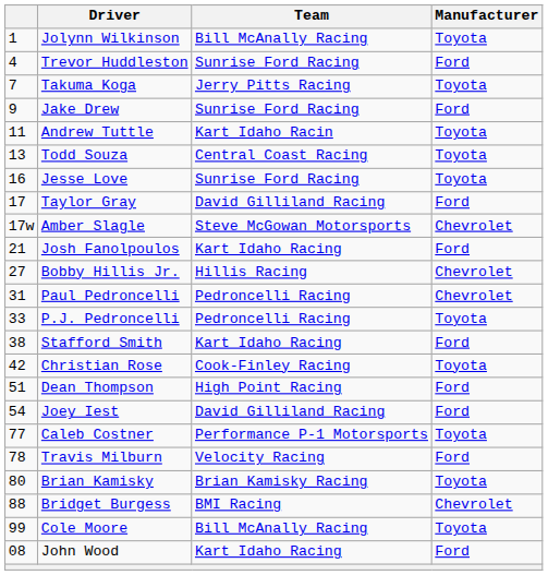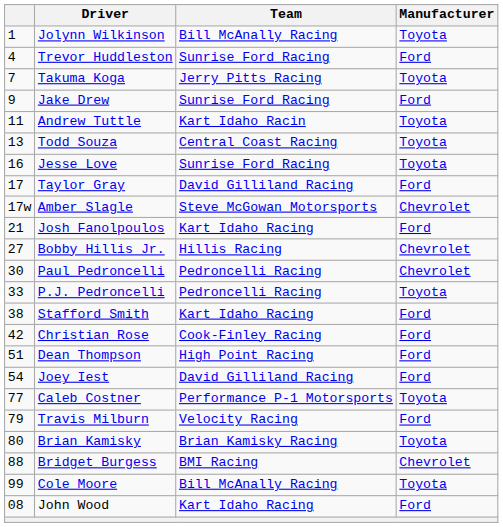 <table class="wikitable" style="font-size:95%">
 <tr>
 <th></th>
 <th>Driver</th>
 <th>Team</th>
 <th>Manufacturer</th>
 </tr>
 <tr>
 <td>1</td>
 <td><a href='#'>Jolynn Wilkinson</a></td>
 <td><a href='#'>Bill McAnally Racing</a></td>
 <td><a href='#'>Toyota</a></td>
 </tr>
 <tr>
 <td>4</td>
 <td><a href='#'>Trevor Huddleston</a></td>
 <td><a href='#'>Sunrise Ford Racing</a></td>
 <td><a href='#'>Ford</a></td>
 </tr>
 <tr>
 <td>7</td>
 <td><a href='#'>Takuma Koga</a></td>
 <td><a href='#'>Jerry Pitts Racing</a></td>
 <td><a href='#'>Toyota</a></td>
 </tr>
 <tr>
 <td>9</td>
 <td><a href='#'>Jake Drew</a></td>
 <td><a href='#'>Sunrise Ford Racing</a></td>
 <td><a href='#'>Ford</a></td>
 </tr>
 <tr>
 <td>11</td>
 <td><a href='#'>Andrew Tuttle</a></td>
 <td><a href='#'>Kart Idaho Racin</a></td>
 <td><a href='#'>Toyota</a></td>
 </tr>
 <tr>
 <td>13</td>
 <td><a href='#'>Todd Souza</a></td>
 <td><a href='#'>Central Coast Racing</a></td>
 <td><a href='#'>Toyota</a></td>
 </tr>
 <tr>
 <td>16</td>
 <td><a href='#'>Jesse Love</a></td>
 <td><a href='#'>Sunrise Ford Racing</a></td>
 <td><a href='#'>Toyota</a></td>
 </tr>
 <tr>
 <td>17</td>
 <td><a href='#'>Taylor Gray</a></td>
 <td><a href='#'>David Gilliland Racing</a></td>
 <td><a href='#'>Ford</a></td>
 </tr>
 <tr>
 <td>17w</td>
 <td><a href='#'>Amber Slagle</a></td>
 <td><a href='#'>Steve McGowan Motorsports</a></td>
 <td><a href='#'>Chevrolet</a></td>
 </tr>
 <tr>
 <td>21</td>
 <td><a href='#'>Josh Fanolpoulos</a></td>
 <td><a href='#'>Kart Idaho Racing</a></td>
 <td><a href='#'>Ford</a></td>
 </tr>
 <tr>
 <td>27</td>
 <td><a href='#'>Bobby Hillis Jr.</a></td>
 <td><a href='#'>Hillis Racing</a></td>
 <td><a href='#'>Chevrolet</a></td>
 </tr>
 <tr>
-<td>31</td>
+<td>30</td>
 <td><a href='#'>Paul Pedroncelli</a></td>
 <td><a href='#'>Pedroncelli Racing</a></td>
 <td><a href='#'>Chevrolet</a></td>
 </tr>
 <tr>
 <td>33</td>
 <td><a href='#'>P.J. Pedroncelli</a></td>
 <td><a href='#'>Pedroncelli Racing</a></td>
 <td><a href='#'>Toyota</a></td>
 </tr>
 <tr>
 <td>38</td>
 <td><a href='#'>Stafford Smith</a></td>
 <td><a href='#'>Kart Idaho Racing</a></td>
 <td><a href='#'>Ford</a></td>
 </tr>
 <tr>
 <td>42</td>
 <td><a href='#'>Christian Rose</a></td>
 <td><a href='#'>Cook-Finley Racing</a></td>
-<td><a href='#'>Toyota</a></td>
+<td><a href='#'>Ford</a></td>
 </tr>
 <tr>
 <td>51</td>
 <td><a href='#'>Dean Thompson</a></td>
 <td><a href='#'>High Point Racing</a></td>
 <td><a href='#'>Ford</a></td>
 </tr>
 <tr>
 <td>54</td>
 <td><a href='#'>Joey Iest</a></td>
 <td><a href='#'>David Gilliland Racing</a></td>
 <td><a href='#'>Ford</a></td>
 </tr>
 <tr>
 <td>77</td>
 <td><a href='#'>Caleb Costner</a></td>
 <td><a href='#'>Performance P-1 Motorsports</a></td>
 <td><a href='#'>Toyota</a></td>
 </tr>
 <tr>
-<td>78</td>
+<td>79</td>
 <td><a href='#'>Travis Milburn</a></td>
 <td><a href='#'>Velocity Racing</a></td>
 <td><a href='#'>Ford</a></td>
 </tr>
 <tr>
 <td>80</td>
 <td><a href='#'>Brian Kamisky</a></td>
 <td><a href='#'>Brian Kamisky Racing</a></td>
 <td><a href='#'>Toyota</a></td>
 </tr>
 <tr>
 <td>88</td>
 <td><a href='#'>Bridget Burgess</a></td>
 <td><a href='#'>BMI Racing</a></td>
 <td><a href='#'>Chevrolet</a></td>
 </tr>
 <tr>
 <td>99</td>
 <td><a href='#'>Cole Moore</a></td>
 <td><a href='#'>Bill McAnally Racing</a></td>
 <td><a href='#'>Toyota</a></td>
 </tr>
 <tr>
 <td>08</td>
 <td>John Wood</td>
 <td><a href='#'>Kart Idaho Racing</a></td>
 <td><a href='#'>Ford</a></td>
 </tr>
 <tr>
 <th colspan="7"></th>
 </tr>
 </table>
